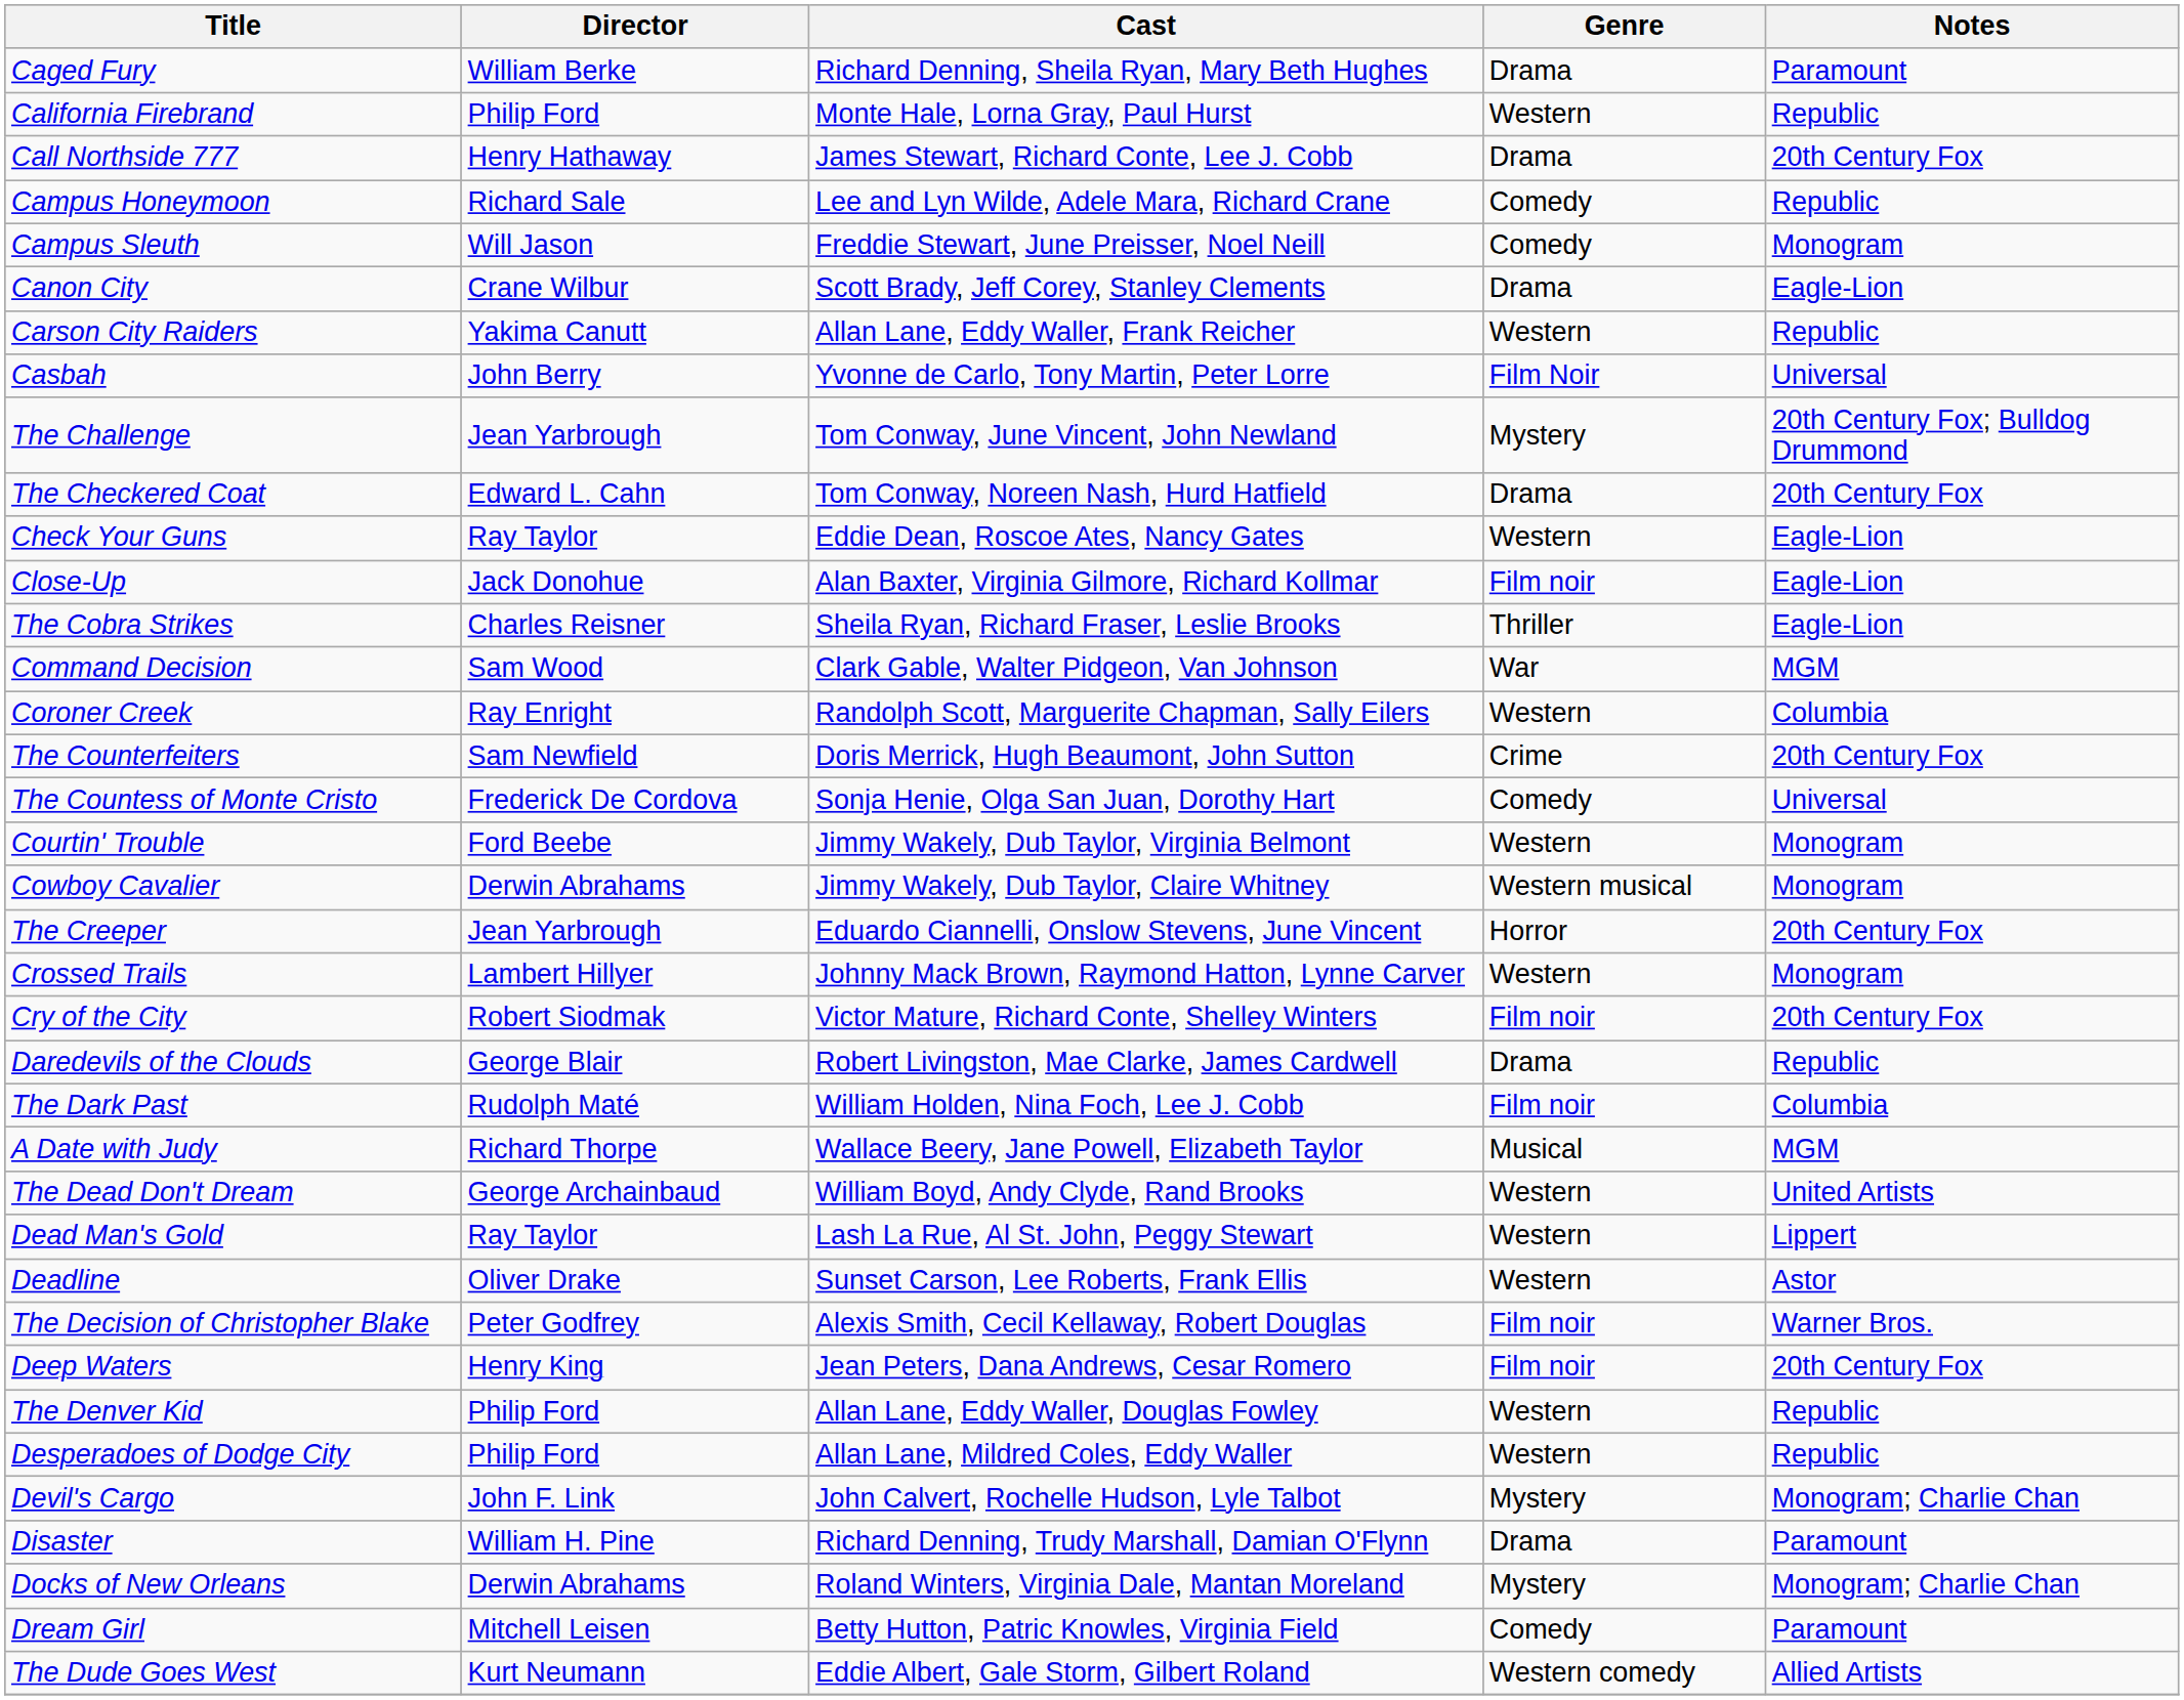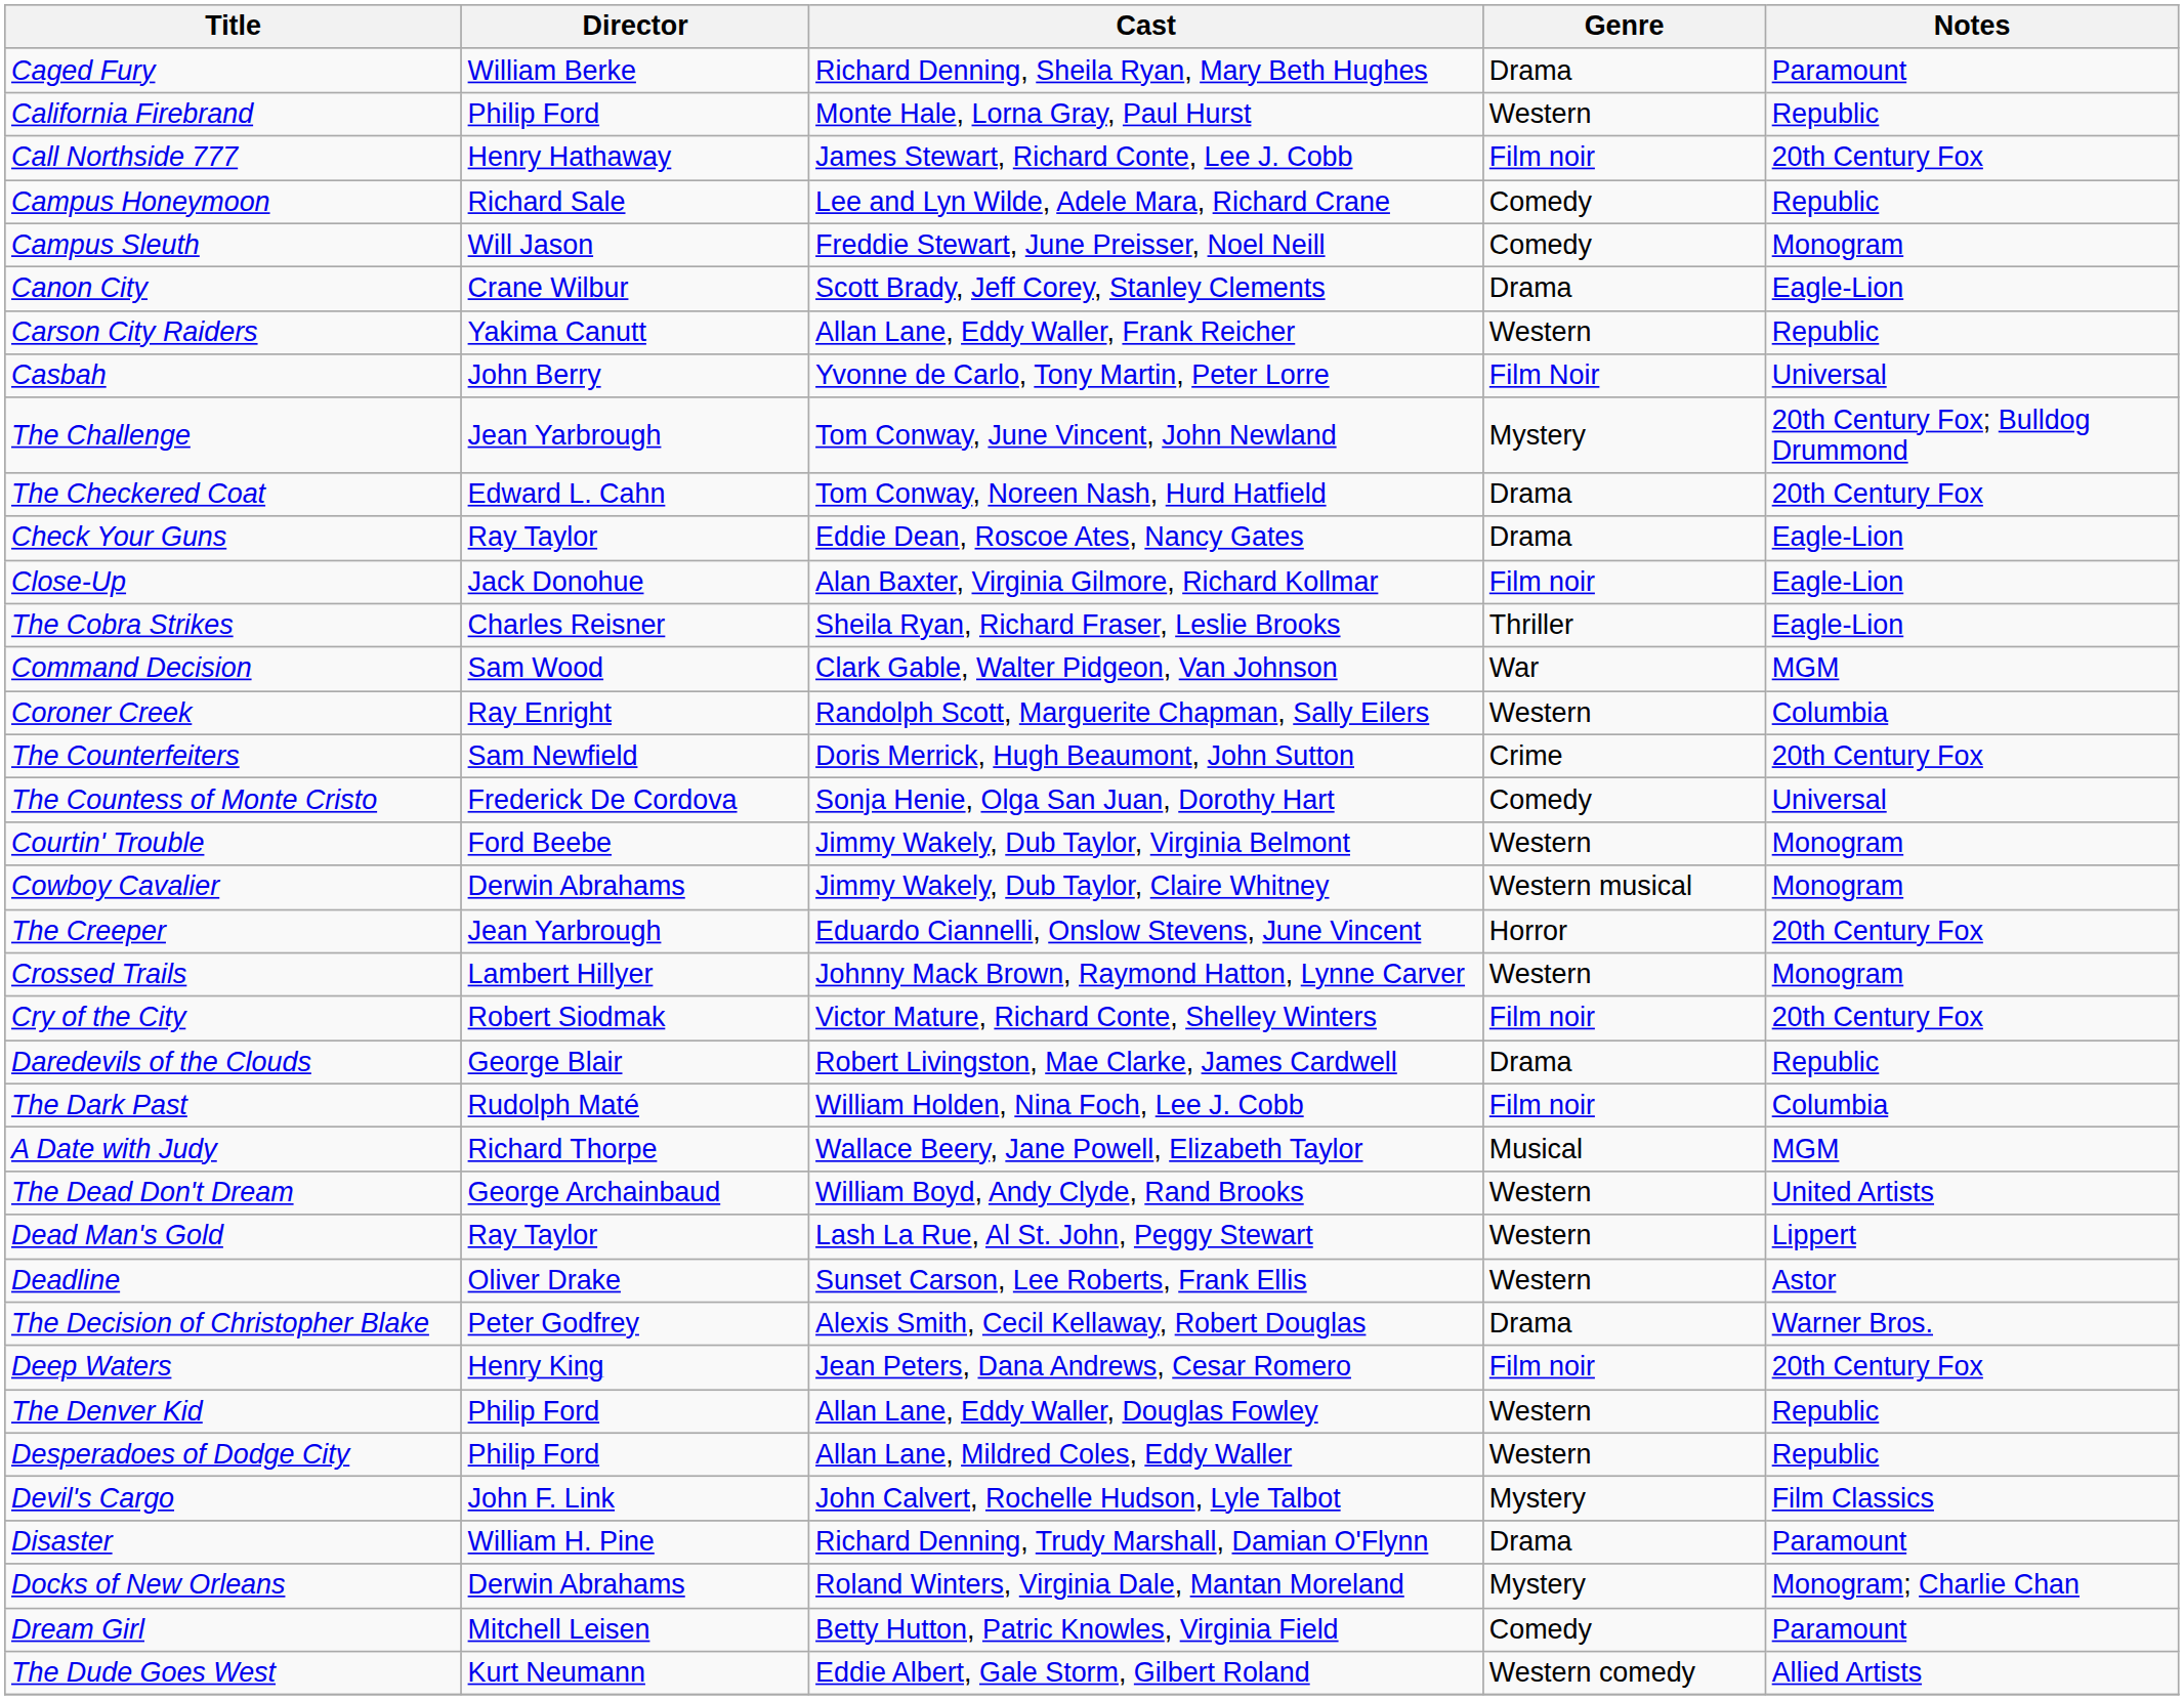 <table class="wikitable" style="width:100%;">
 <tr>
 <th style="width:21%;">Title</th>
 <th style="width:16%;">Director</th>
 <th style="width:31%;">Cast</th>
 <th style="width:13%;">Genre</th>
 <th style="width:19%;">Notes</th>
 </tr>
 <tr>
 <td><em><a href='#'>Caged Fury</a></em></td>
 <td><a href='#'>William Berke</a></td>
 <td><a href='#'>Richard Denning</a>, <a href='#'>Sheila Ryan</a>, <a href='#'>Mary Beth Hughes</a></td>
 <td>Drama</td>
 <td><a href='#'>Paramount</a></td>
 </tr>
 <tr>
 <td><em><a href='#'>California Firebrand</a></em></td>
 <td><a href='#'>Philip Ford</a></td>
 <td><a href='#'>Monte Hale</a>, <a href='#'>Lorna Gray</a>, <a href='#'>Paul Hurst</a></td>
 <td>Western</td>
 <td><a href='#'>Republic</a></td>
 </tr>
 <tr>
 <td><em><a href='#'>Call Northside 777</a></em></td>
 <td><a href='#'>Henry Hathaway</a></td>
 <td><a href='#'>James Stewart</a>, <a href='#'>Richard Conte</a>, <a href='#'>Lee J. Cobb</a></td>
-<td>Drama</td>
+<td><a href='#'>Film noir</a></td>
 <td><a href='#'>20th Century Fox</a></td>
 </tr>
 <tr>
 <td><em><a href='#'>Campus Honeymoon</a></em></td>
 <td><a href='#'>Richard Sale</a></td>
 <td><a href='#'>Lee and Lyn Wilde</a>, <a href='#'>Adele Mara</a>, <a href='#'>Richard Crane</a></td>
 <td>Comedy</td>
 <td><a href='#'>Republic</a></td>
 </tr>
 <tr>
 <td><em><a href='#'>Campus Sleuth</a></em></td>
 <td><a href='#'>Will Jason</a></td>
 <td><a href='#'>Freddie Stewart</a>, <a href='#'>June Preisser</a>, <a href='#'>Noel Neill</a></td>
 <td>Comedy</td>
 <td><a href='#'>Monogram</a></td>
 </tr>
 <tr>
 <td><em><a href='#'>Canon City</a></em></td>
 <td><a href='#'>Crane Wilbur</a></td>
 <td><a href='#'>Scott Brady</a>, <a href='#'>Jeff Corey</a>, <a href='#'>Stanley Clements</a></td>
 <td>Drama</td>
 <td><a href='#'>Eagle-Lion</a></td>
 </tr>
 <tr>
 <td><em><a href='#'>Carson City Raiders</a></em></td>
 <td><a href='#'>Yakima Canutt</a></td>
 <td><a href='#'>Allan Lane</a>, <a href='#'>Eddy Waller</a>, <a href='#'>Frank Reicher</a></td>
 <td>Western</td>
 <td><a href='#'>Republic</a></td>
 </tr>
 <tr>
 <td><em><a href='#'>Casbah</a></em></td>
 <td><a href='#'>John Berry</a></td>
 <td><a href='#'>Yvonne de Carlo</a>, <a href='#'>Tony Martin</a>, <a href='#'>Peter Lorre</a></td>
 <td><a href='#'>Film Noir</a></td>
 <td><a href='#'>Universal</a></td>
 </tr>
 <tr>
 <td><em><a href='#'>The Challenge</a></em></td>
 <td><a href='#'>Jean Yarbrough</a></td>
 <td><a href='#'>Tom Conway</a>, <a href='#'>June Vincent</a>, <a href='#'>John Newland</a></td>
 <td>Mystery</td>
 <td><a href='#'>20th Century Fox</a>; <a href='#'>Bulldog Drummond</a></td>
 </tr>
 <tr>
 <td><em><a href='#'>The Checkered Coat</a></em></td>
 <td><a href='#'>Edward L. Cahn</a></td>
 <td><a href='#'>Tom Conway</a>, <a href='#'>Noreen Nash</a>, <a href='#'>Hurd Hatfield</a></td>
 <td>Drama</td>
 <td><a href='#'>20th Century Fox</a></td>
 </tr>
 <tr>
 <td><em><a href='#'>Check Your Guns</a></em></td>
 <td><a href='#'>Ray Taylor</a></td>
 <td><a href='#'>Eddie Dean</a>, <a href='#'>Roscoe Ates</a>, <a href='#'>Nancy Gates</a></td>
-<td>Western</td>
+<td>Drama</td>
 <td><a href='#'>Eagle-Lion</a></td>
 </tr>
 <tr>
 <td><em><a href='#'>Close-Up</a></em></td>
 <td><a href='#'>Jack Donohue</a></td>
 <td><a href='#'>Alan Baxter</a>, <a href='#'>Virginia Gilmore</a>, <a href='#'>Richard Kollmar</a></td>
 <td><a href='#'>Film noir</a></td>
 <td><a href='#'>Eagle-Lion</a></td>
 </tr>
 <tr>
 <td><em><a href='#'>The Cobra Strikes</a></em></td>
 <td><a href='#'>Charles Reisner</a></td>
 <td><a href='#'>Sheila Ryan</a>, <a href='#'>Richard Fraser</a>, <a href='#'>Leslie Brooks</a></td>
 <td>Thriller</td>
 <td><a href='#'>Eagle-Lion</a></td>
 </tr>
 <tr>
 <td><em><a href='#'>Command Decision</a></em></td>
 <td><a href='#'>Sam Wood</a></td>
 <td><a href='#'>Clark Gable</a>, <a href='#'>Walter Pidgeon</a>, <a href='#'>Van Johnson</a></td>
 <td>War</td>
 <td><a href='#'>MGM</a></td>
 </tr>
 <tr>
 <td><em><a href='#'>Coroner Creek</a></em></td>
 <td><a href='#'>Ray Enright</a></td>
 <td><a href='#'>Randolph Scott</a>, <a href='#'>Marguerite Chapman</a>, <a href='#'>Sally Eilers</a></td>
 <td>Western</td>
 <td><a href='#'>Columbia</a></td>
 </tr>
 <tr>
 <td><em><a href='#'>The Counterfeiters</a></em></td>
 <td><a href='#'>Sam Newfield</a></td>
 <td><a href='#'>Doris Merrick</a>, <a href='#'>Hugh Beaumont</a>, <a href='#'>John Sutton</a></td>
 <td>Crime</td>
 <td><a href='#'>20th Century Fox</a></td>
 </tr>
 <tr>
 <td><em><a href='#'>The Countess of Monte Cristo</a></em></td>
 <td><a href='#'>Frederick De Cordova</a></td>
 <td><a href='#'>Sonja Henie</a>, <a href='#'>Olga San Juan</a>, <a href='#'>Dorothy Hart</a></td>
 <td>Comedy</td>
 <td><a href='#'>Universal</a></td>
 </tr>
 <tr>
 <td><em><a href='#'>Courtin' Trouble</a></em></td>
 <td><a href='#'>Ford Beebe</a></td>
 <td><a href='#'>Jimmy Wakely</a>, <a href='#'>Dub Taylor</a>, <a href='#'>Virginia Belmont</a></td>
 <td>Western</td>
 <td><a href='#'>Monogram</a></td>
 </tr>
 <tr>
 <td><em><a href='#'>Cowboy Cavalier</a></em></td>
 <td><a href='#'>Derwin Abrahams</a></td>
 <td><a href='#'>Jimmy Wakely</a>, <a href='#'>Dub Taylor</a>, <a href='#'>Claire Whitney</a></td>
 <td>Western musical</td>
 <td><a href='#'>Monogram</a></td>
 </tr>
 <tr>
 <td><em><a href='#'>The Creeper</a></em></td>
 <td><a href='#'>Jean Yarbrough</a></td>
 <td><a href='#'>Eduardo Ciannelli</a>, <a href='#'>Onslow Stevens</a>, <a href='#'>June Vincent</a></td>
 <td>Horror</td>
 <td><a href='#'>20th Century Fox</a></td>
 </tr>
 <tr>
 <td><em><a href='#'>Crossed Trails</a></em></td>
 <td><a href='#'>Lambert Hillyer</a></td>
 <td><a href='#'>Johnny Mack Brown</a>, <a href='#'>Raymond Hatton</a>, <a href='#'>Lynne Carver</a></td>
 <td>Western</td>
 <td><a href='#'>Monogram</a></td>
 </tr>
 <tr>
 <td><em><a href='#'>Cry of the City</a></em></td>
 <td><a href='#'>Robert Siodmak</a></td>
 <td><a href='#'>Victor Mature</a>, <a href='#'>Richard Conte</a>, <a href='#'>Shelley Winters</a></td>
 <td><a href='#'>Film noir</a></td>
 <td><a href='#'>20th Century Fox</a></td>
 </tr>
 <tr>
 <td><em><a href='#'>Daredevils of the Clouds</a></em></td>
 <td><a href='#'>George Blair</a></td>
 <td><a href='#'>Robert Livingston</a>, <a href='#'>Mae Clarke</a>, <a href='#'>James Cardwell</a></td>
 <td>Drama</td>
 <td><a href='#'>Republic</a></td>
 </tr>
 <tr>
 <td><em><a href='#'>The Dark Past</a></em></td>
 <td><a href='#'>Rudolph Maté</a></td>
 <td><a href='#'>William Holden</a>, <a href='#'>Nina Foch</a>, <a href='#'>Lee J. Cobb</a></td>
 <td><a href='#'>Film noir</a></td>
 <td><a href='#'>Columbia</a></td>
 </tr>
 <tr>
 <td><em><a href='#'>A Date with Judy</a></em></td>
 <td><a href='#'>Richard Thorpe</a></td>
 <td><a href='#'>Wallace Beery</a>, <a href='#'>Jane Powell</a>, <a href='#'>Elizabeth Taylor</a></td>
 <td>Musical</td>
 <td><a href='#'>MGM</a></td>
 </tr>
 <tr>
 <td><em><a href='#'>The Dead Don't Dream</a></em></td>
 <td><a href='#'>George Archainbaud</a></td>
 <td><a href='#'>William Boyd</a>, <a href='#'>Andy Clyde</a>, <a href='#'>Rand Brooks</a></td>
 <td>Western</td>
 <td><a href='#'>United Artists</a></td>
 </tr>
 <tr>
 <td><em><a href='#'>Dead Man's Gold</a></em></td>
 <td><a href='#'>Ray Taylor</a></td>
 <td><a href='#'>Lash La Rue</a>, <a href='#'>Al St. John</a>, <a href='#'>Peggy Stewart</a></td>
 <td>Western</td>
 <td><a href='#'>Lippert</a></td>
 </tr>
 <tr>
 <td><em><a href='#'>Deadline</a></em></td>
 <td><a href='#'>Oliver Drake</a></td>
 <td><a href='#'>Sunset Carson</a>, <a href='#'>Lee Roberts</a>, <a href='#'>Frank Ellis</a></td>
 <td>Western</td>
 <td><a href='#'>Astor</a></td>
 </tr>
 <tr>
 <td><em><a href='#'>The Decision of Christopher Blake</a></em></td>
 <td><a href='#'>Peter Godfrey</a></td>
 <td><a href='#'>Alexis Smith</a>, <a href='#'>Cecil Kellaway</a>, <a href='#'>Robert Douglas</a></td>
-<td><a href='#'>Film noir</a></td>
+<td>Drama</td>
 <td><a href='#'>Warner Bros.</a></td>
 </tr>
 <tr>
 <td><em><a href='#'>Deep Waters</a></em></td>
 <td><a href='#'>Henry King</a></td>
 <td><a href='#'>Jean Peters</a>, <a href='#'>Dana Andrews</a>, <a href='#'>Cesar Romero</a></td>
 <td><a href='#'>Film noir</a></td>
 <td><a href='#'>20th Century Fox</a></td>
 </tr>
 <tr>
 <td><em><a href='#'>The Denver Kid</a></em></td>
 <td><a href='#'>Philip Ford</a></td>
 <td><a href='#'>Allan Lane</a>, <a href='#'>Eddy Waller</a>, <a href='#'>Douglas Fowley</a></td>
 <td>Western</td>
 <td><a href='#'>Republic</a></td>
 </tr>
 <tr>
 <td><em><a href='#'>Desperadoes of Dodge City</a></em></td>
 <td><a href='#'>Philip Ford</a></td>
 <td><a href='#'>Allan Lane</a>, <a href='#'>Mildred Coles</a>, <a href='#'>Eddy Waller</a></td>
 <td>Western</td>
 <td><a href='#'>Republic</a></td>
 </tr>
 <tr>
 <td><em><a href='#'>Devil's Cargo</a></em></td>
 <td><a href='#'>John F. Link</a></td>
 <td><a href='#'>John Calvert</a>, <a href='#'>Rochelle Hudson</a>, <a href='#'>Lyle Talbot</a></td>
 <td>Mystery</td>
-<td><a href='#'>Monogram</a>; <a href='#'>Charlie Chan</a></td>
+<td><a href='#'>Film Classics</a></td>
 </tr>
 <tr>
 <td><em><a href='#'>Disaster</a></em></td>
 <td><a href='#'>William H. Pine</a></td>
 <td><a href='#'>Richard Denning</a>, <a href='#'>Trudy Marshall</a>, <a href='#'>Damian O'Flynn</a></td>
 <td>Drama</td>
 <td><a href='#'>Paramount</a></td>
 </tr>
 <tr>
 <td><em><a href='#'>Docks of New Orleans</a></em></td>
 <td><a href='#'>Derwin Abrahams</a></td>
 <td><a href='#'>Roland Winters</a>, <a href='#'>Virginia Dale</a>, <a href='#'>Mantan Moreland</a></td>
 <td>Mystery</td>
 <td><a href='#'>Monogram</a>; <a href='#'>Charlie Chan</a></td>
 </tr>
 <tr>
 <td><em><a href='#'>Dream Girl</a></em></td>
 <td><a href='#'>Mitchell Leisen</a></td>
 <td><a href='#'>Betty Hutton</a>, <a href='#'>Patric Knowles</a>, <a href='#'>Virginia Field</a></td>
 <td>Comedy</td>
 <td><a href='#'>Paramount</a></td>
 </tr>
 <tr>
 <td><em><a href='#'>The Dude Goes West</a></em></td>
 <td><a href='#'>Kurt Neumann</a></td>
 <td><a href='#'>Eddie Albert</a>, <a href='#'>Gale Storm</a>, <a href='#'>Gilbert Roland</a></td>
 <td>Western comedy</td>
 <td><a href='#'>Allied Artists</a></td>
 </tr>
 <tr>
 </tr>
 </table>
